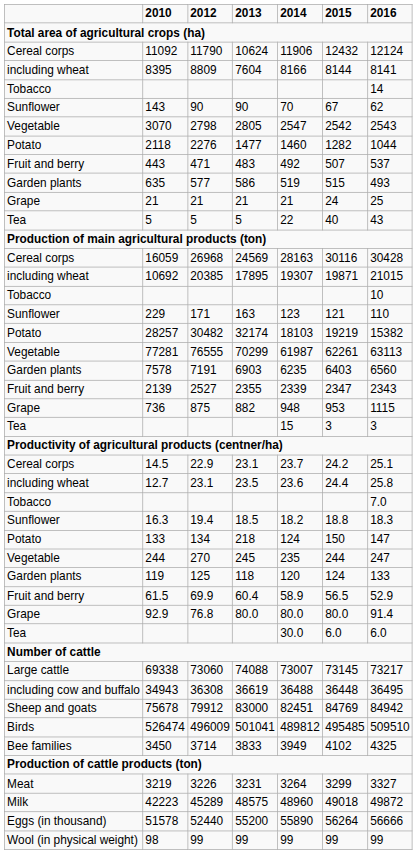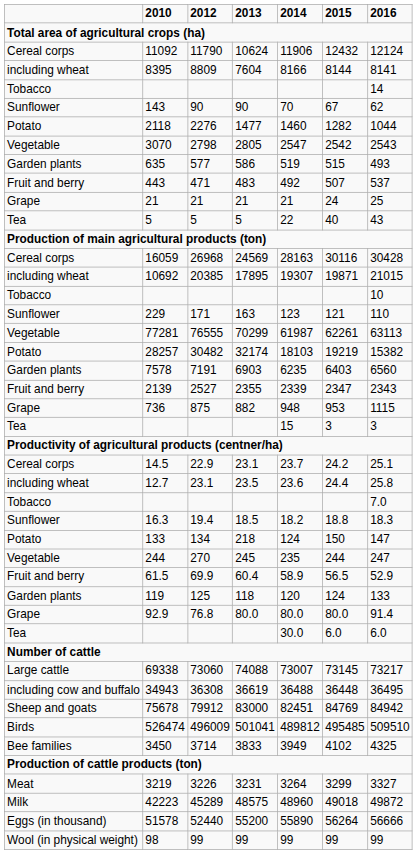 <table class="wikitable">
 <tr>
 <td></td>
 <td><strong>2010</strong></td>
 <td><strong>2012</strong></td>
 <td><strong>2013</strong></td>
 <td><strong>2014</strong></td>
 <td><strong>2015</strong></td>
 <td><strong>2016</strong></td>
 </tr>
 <tr>
 <td colspan="7"><strong>Total  area of agricultural crops (ha)</strong></td>
 </tr>
 <tr>
 <td>Cereal corps</td>
 <td>11092</td>
 <td>11790</td>
 <td>10624</td>
 <td>11906</td>
 <td>12432</td>
 <td>12124</td>
 </tr>
 <tr>
 <td>including wheat</td>
 <td>8395</td>
 <td>8809</td>
 <td>7604</td>
 <td>8166</td>
 <td>8144</td>
 <td>8141</td>
 </tr>
 <tr>
 <td>Tobacco</td>
 <td></td>
 <td></td>
 <td></td>
 <td></td>
 <td></td>
 <td>14</td>
 </tr>
 <tr>
 <td>Sunflower</td>
 <td>143</td>
 <td>90</td>
 <td>90</td>
 <td>70</td>
 <td>67</td>
 <td>62</td>
 </tr>
 <tr>
+<td>Potato</td>
+<td>2118</td>
+<td>2276</td>
+<td>1477</td>
+<td>1460</td>
+<td>1282</td>
+<td>1044</td>
+</tr>
+<tr>
 <td>Vegetable</td>
 <td>3070</td>
 <td>2798</td>
 <td>2805</td>
 <td>2547</td>
 <td>2542</td>
 <td>2543</td>
 </tr>
 <tr>
-<td>Potato</td>
-<td>2118</td>
-<td>2276</td>
-<td>1477</td>
-<td>1460</td>
-<td>1282</td>
-<td>1044</td>
+<td>Garden plants</td>
+<td>635</td>
+<td>577</td>
+<td>586</td>
+<td>519</td>
+<td>515</td>
+<td>493</td>
 </tr>
 <tr>
 <td>Fruit and berry</td>
 <td>443</td>
 <td>471</td>
 <td>483</td>
 <td>492</td>
 <td>507</td>
 <td>537</td>
-</tr>
-<tr>
-<td>Garden plants</td>
-<td>635</td>
-<td>577</td>
-<td>586</td>
-<td>519</td>
-<td>515</td>
-<td>493</td>
 </tr>
 <tr>
 <td>Grape</td>
 <td>21</td>
 <td>21</td>
 <td>21</td>
 <td>21</td>
 <td>24</td>
 <td>25</td>
 </tr>
 <tr>
 <td>Tea</td>
 <td>5</td>
 <td>5</td>
 <td>5</td>
 <td>22</td>
 <td>40</td>
 <td>43</td>
 </tr>
 <tr>
 <td colspan="7"><strong>Production  of main agricultural products (ton)</strong></td>
 </tr>
 <tr>
 <td>Cereal corps</td>
 <td>16059</td>
 <td>26968</td>
 <td>24569</td>
 <td>28163</td>
 <td>30116</td>
 <td>30428</td>
 </tr>
 <tr>
 <td>including wheat</td>
 <td>10692</td>
 <td>20385</td>
 <td>17895</td>
 <td>19307</td>
 <td>19871</td>
 <td>21015</td>
 </tr>
 <tr>
 <td>Tobacco</td>
 <td></td>
 <td></td>
 <td></td>
 <td></td>
 <td></td>
 <td>10</td>
 </tr>
 <tr>
 <td>Sunflower</td>
 <td>229</td>
 <td>171</td>
 <td>163</td>
 <td>123</td>
 <td>121</td>
 <td>110</td>
 </tr>
 <tr>
+<td>Vegetable</td>
+<td>77281</td>
+<td>76555</td>
+<td>70299</td>
+<td>61987</td>
+<td>62261</td>
+<td>63113</td>
+</tr>
+<tr>
 <td>Potato</td>
 <td>28257</td>
 <td>30482</td>
 <td>32174</td>
 <td>18103</td>
 <td>19219</td>
 <td>15382</td>
-</tr>
-<tr>
-<td>Vegetable</td>
-<td>77281</td>
-<td>76555</td>
-<td>70299</td>
-<td>61987</td>
-<td>62261</td>
-<td>63113</td>
 </tr>
 <tr>
 <td>Garden plants</td>
 <td>7578</td>
 <td>7191</td>
 <td>6903</td>
 <td>6235</td>
 <td>6403</td>
 <td>6560</td>
 </tr>
 <tr>
 <td>Fruit and berry</td>
 <td>2139</td>
 <td>2527</td>
 <td>2355</td>
 <td>2339</td>
 <td>2347</td>
 <td>2343</td>
 </tr>
 <tr>
 <td>Grape</td>
 <td>736</td>
 <td>875</td>
 <td>882</td>
 <td>948</td>
 <td>953</td>
 <td>1115</td>
 </tr>
 <tr>
 <td>Tea</td>
 <td></td>
 <td></td>
 <td></td>
 <td>15</td>
 <td>3</td>
 <td>3</td>
 </tr>
 <tr>
 <td colspan="7"><strong>Productivity  of agricultural products (centner/ha)</strong></td>
 </tr>
 <tr>
 <td>Cereal corps</td>
 <td>14.5</td>
 <td>22.9</td>
 <td>23.1</td>
 <td>23.7</td>
 <td>24.2</td>
 <td>25.1</td>
 </tr>
 <tr>
 <td>including wheat</td>
 <td>12.7</td>
 <td>23.1</td>
 <td>23.5</td>
 <td>23.6</td>
 <td>24.4</td>
 <td>25.8</td>
 </tr>
 <tr>
 <td>Tobacco</td>
 <td></td>
 <td></td>
 <td></td>
 <td></td>
 <td></td>
 <td>7.0</td>
 </tr>
 <tr>
 <td>Sunflower</td>
 <td>16.3</td>
 <td>19.4</td>
 <td>18.5</td>
 <td>18.2</td>
 <td>18.8</td>
 <td>18.3</td>
 </tr>
 <tr>
 <td>Potato</td>
 <td>133</td>
 <td>134</td>
 <td>218</td>
 <td>124</td>
 <td>150</td>
 <td>147</td>
 </tr>
 <tr>
 <td>Vegetable</td>
 <td>244</td>
 <td>270</td>
 <td>245</td>
 <td>235</td>
 <td>244</td>
 <td>247</td>
 </tr>
 <tr>
+<td>Fruit and berry</td>
+<td>61.5</td>
+<td>69.9</td>
+<td>60.4</td>
+<td>58.9</td>
+<td>56.5</td>
+<td>52.9</td>
+</tr>
+<tr>
 <td>Garden plants</td>
 <td>119</td>
 <td>125</td>
 <td>118</td>
 <td>120</td>
 <td>124</td>
 <td>133</td>
-</tr>
-<tr>
-<td>Fruit and berry</td>
-<td>61.5</td>
-<td>69.9</td>
-<td>60.4</td>
-<td>58.9</td>
-<td>56.5</td>
-<td>52.9</td>
 </tr>
 <tr>
 <td>Grape</td>
 <td>92.9</td>
 <td>76.8</td>
 <td>80.0</td>
 <td>80.0</td>
 <td>80.0</td>
 <td>91.4</td>
 </tr>
 <tr>
 <td>Tea</td>
 <td></td>
 <td></td>
 <td></td>
 <td>30.0</td>
 <td>6.0</td>
 <td>6.0</td>
 </tr>
 <tr>
 <td colspan="7"><strong>Number  of cattle</strong></td>
 </tr>
 <tr>
 <td>Large cattle</td>
 <td>69338</td>
 <td>73060</td>
 <td>74088</td>
 <td>73007</td>
 <td>73145</td>
 <td>73217</td>
 </tr>
 <tr>
 <td>including cow and buffalo</td>
 <td>34943</td>
 <td>36308</td>
 <td>36619</td>
 <td>36488</td>
 <td>36448</td>
 <td>36495</td>
 </tr>
 <tr>
 <td>Sheep and goats</td>
 <td>75678</td>
 <td>79912</td>
 <td>83000</td>
 <td>82451</td>
 <td>84769</td>
 <td>84942</td>
 </tr>
 <tr>
 <td>Birds</td>
 <td>526474</td>
 <td>496009</td>
 <td>501041</td>
 <td>489812</td>
 <td>495485</td>
 <td>509510</td>
 </tr>
 <tr>
 <td>Bee families</td>
 <td>3450</td>
 <td>3714</td>
 <td>3833</td>
 <td>3949</td>
 <td>4102</td>
 <td>4325</td>
 </tr>
 <tr>
 <td colspan="7"><strong>Production  of cattle products (ton)</strong></td>
 </tr>
 <tr>
 <td>Meat</td>
 <td>3219</td>
 <td>3226</td>
 <td>3231</td>
 <td>3264</td>
 <td>3299</td>
 <td>3327</td>
 </tr>
 <tr>
 <td>Milk</td>
 <td>42223</td>
 <td>45289</td>
 <td>48575</td>
 <td>48960</td>
 <td>49018</td>
 <td>49872</td>
 </tr>
 <tr>
 <td>Eggs (in thousand)</td>
 <td>51578</td>
 <td>52440</td>
 <td>55200</td>
 <td>55890</td>
 <td>56264</td>
 <td>56666</td>
 </tr>
 <tr>
 <td>Wool (in physical weight)</td>
 <td>98</td>
 <td>99</td>
 <td>99</td>
 <td>99</td>
 <td>99</td>
 <td>99</td>
 </tr>
 </table>
